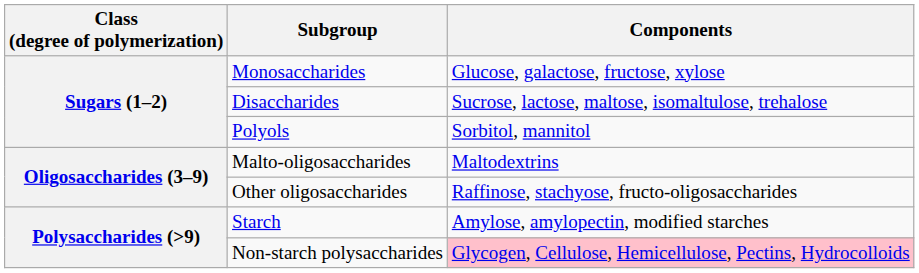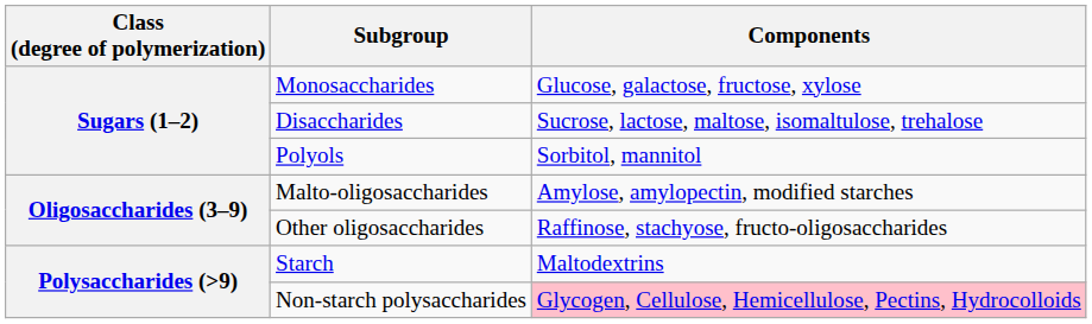 <table class="wikitable">
 <tr>
 <th>Class<br>(degree of polymerization)</th>
 <th>Subgroup</th>
 <th>Components</th>
 </tr>
 <tr>
 <th rowspan=3><a href='#'>Sugars</a> (1–2)</th>
 <td><a href='#'>Monosaccharides</a></td>
 <td><a href='#'>Glucose</a>, <a href='#'>galactose</a>, <a href='#'>fructose</a>, <a href='#'>xylose</a></td>
 </tr>
 <tr>
 <td><a href='#'>Disaccharides</a></td>
 <td><a href='#'>Sucrose</a>, <a href='#'>lactose</a>, <a href='#'>maltose</a>, <a href='#'>isomaltulose</a>, <a href='#'>trehalose</a></td>
 </tr>
 <tr>
 <td><a href='#'>Polyols</a></td>
 <td><a href='#'>Sorbitol</a>, <a href='#'>mannitol</a></td>
 </tr>
 <tr>
 <th rowspan=2><a href='#'>Oligosaccharides</a> (3–9)</th>
 <td>Malto-oligosaccharides</td>
-<td><a href='#'>Maltodextrins</a></td>
+<td><a href='#'>Amylose</a>, <a href='#'>amylopectin</a>, modified starches</td>
 </tr>
 <tr>
 <td>Other oligosaccharides</td>
 <td><a href='#'>Raffinose</a>, <a href='#'>stachyose</a>, fructo-oligosaccharides</td>
 </tr>
 <tr>
 <th rowspan=2><a href='#'>Polysaccharides</a> (>9)</th>
 <td><a href='#'>Starch</a></td>
-<td><a href='#'>Amylose</a>, <a href='#'>amylopectin</a>, modified starches</td>
+<td><a href='#'>Maltodextrins</a></td>
 </tr>
 <tr>
 <td>Non-starch polysaccharides</td>
 <td style="background: pink;"><a href='#'>Glycogen</a>, <a href='#'>Cellulose</a>, <a href='#'>Hemicellulose</a>, <a href='#'>Pectins</a>, <a href='#'>Hydrocolloids</a></td>
 </tr>
 </table>
